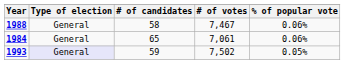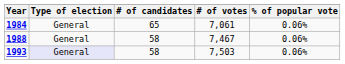 <table class="wikitable" style="text-align:center">
 <tr>
 </tr>
 <tr>
 <th>Year</th>
 <th>Type of election</th>
 <th># of candidates</th>
 <th># of votes</th>
 <th>% of popular vote</th>
 </tr>
 <tr>
+<td><strong><a href='#'>1984</a></strong></td>
+<td>General</td>
+<td>65</td>
+<td>7,061</td>
+<td>0.06%</td>
+</tr>
+<tr>
 <td><strong><a href='#'>1988</a></strong></td>
 <td>General</td>
 <td>58</td>
 <td>7,467</td>
 <td>0.06%</td>
 </tr>
 <tr>
-<td><strong><a href='#'>1984</a></strong></td>
-<td>General</td>
-<td>65</td>
-<td>7,061</td>
+<td><strong><a href='#'>1993</a></strong></td>
+<td style="background: lavender;">General</td>
+<td>58</td>
+<td>7,503</td>
 <td>0.06%</td>
 </tr>
-<tr>
-<td><strong><a href='#'>1993</a></strong></td>
-<td style="background: lavender;">General</td>
-<td>59</td>
-<td>7,502</td>
-<td>0.05%</td>
-</tr>
 </table>
